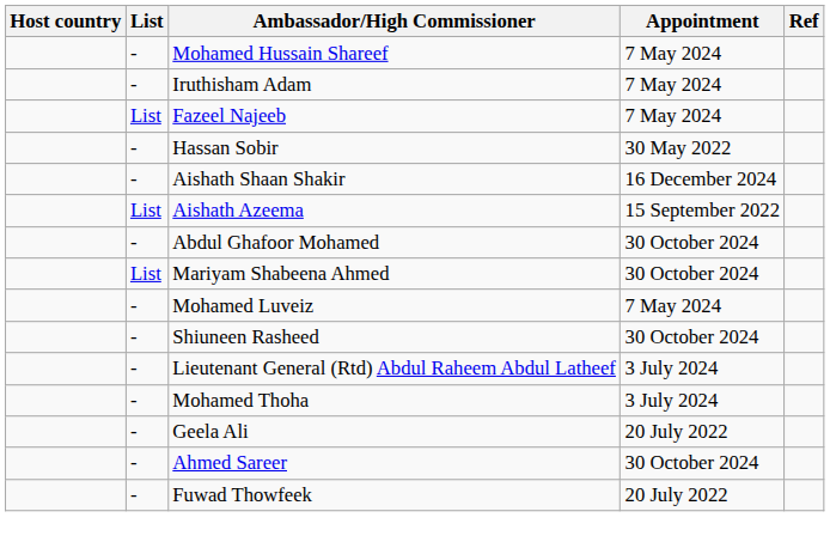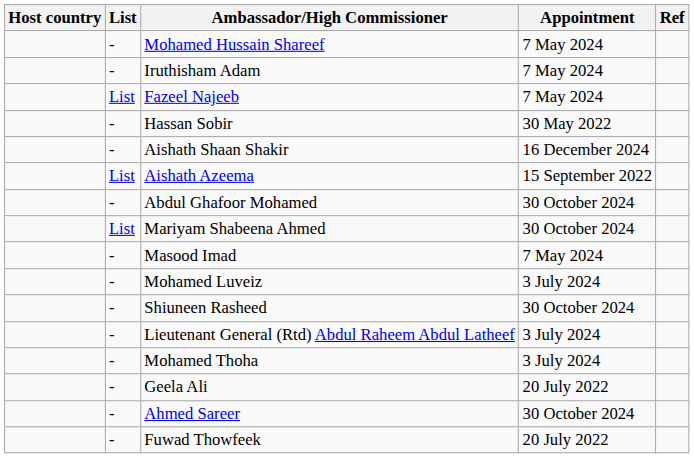 <table class="wikitable">
 <tr>
 <th>Host country</th>
 <th>List</th>
 <th>Ambassador/High Commissioner</th>
 <th>Appointment</th>
 <th>Ref</th>
 </tr>
 <tr>
 <td></td>
 <td>-</td>
 <td><a href='#'>Mohamed Hussain Shareef</a></td>
 <td>7 May 2024</td>
 <td></td>
 </tr>
 <tr>
 <td></td>
 <td>-</td>
 <td>Iruthisham Adam</td>
 <td>7 May 2024</td>
 <td></td>
 </tr>
 <tr>
 <td></td>
 <td><a href='#'>List</a></td>
 <td><a href='#'>Fazeel Najeeb</a></td>
 <td>7 May 2024</td>
 <td></td>
 </tr>
 <tr>
 <td></td>
 <td>-</td>
 <td>Hassan Sobir</td>
 <td>30 May 2022</td>
 <td></td>
 </tr>
 <tr>
 <td></td>
 <td>-</td>
 <td>Aishath Shaan Shakir</td>
 <td>16 December 2024</td>
 <td></td>
 </tr>
 <tr>
 <td></td>
 <td><a href='#'>List</a></td>
 <td><a href='#'>Aishath Azeema</a></td>
 <td>15 September 2022</td>
 <td></td>
 </tr>
 <tr>
 <td></td>
 <td>-</td>
 <td>Abdul Ghafoor Mohamed</td>
 <td>30 October 2024</td>
 <td></td>
 </tr>
 <tr>
 <td></td>
 <td><a href='#'>List</a></td>
 <td>Mariyam Shabeena Ahmed</td>
 <td>30 October 2024</td>
 <td></td>
 </tr>
 <tr>
 <td></td>
 <td>-</td>
+<td>Masood Imad</td>
+<td>7 May 2024</td>
+<td></td>
+</tr>
+<tr>
+<td></td>
+<td>-</td>
 <td>Mohamed Luveiz</td>
-<td>7 May 2024</td>
+<td>3 July 2024</td>
 <td></td>
 </tr>
 <tr>
 <td></td>
 <td>-</td>
 <td>Shiuneen Rasheed</td>
 <td>30 October 2024</td>
 <td></td>
 </tr>
 <tr>
 <td></td>
 <td>-</td>
 <td>Lieutenant General (Rtd) <a href='#'>Abdul Raheem Abdul Latheef</a></td>
 <td>3 July 2024</td>
 <td></td>
 </tr>
 <tr>
 <td></td>
 <td>-</td>
 <td>Mohamed Thoha</td>
 <td>3 July 2024</td>
 <td></td>
 </tr>
 <tr>
 <td></td>
 <td>-</td>
 <td>Geela Ali</td>
 <td>20 July 2022</td>
 <td></td>
 </tr>
 <tr>
 <td></td>
 <td>-</td>
 <td><a href='#'>Ahmed Sareer</a></td>
 <td>30 October 2024</td>
 <td></td>
 </tr>
 <tr>
 <td></td>
 <td>-</td>
 <td>Fuwad Thowfeek</td>
 <td>20 July 2022</td>
 <td></td>
 </tr>
 </table>
